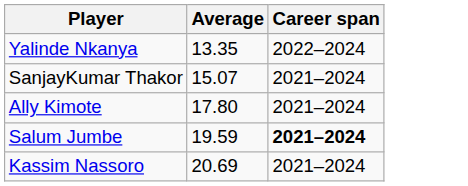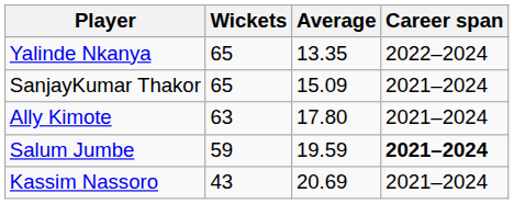 <table class="wikitable">
 <tr>
 <th>Player</th>
+<th>Wickets</th>
 <th>Average</th>
 <th>Career span</th>
 </tr>
 <tr>
 <td><a href='#'>Yalinde Nkanya</a></td>
+<td>65</td>
 <td>13.35</td>
 <td>2022–2024</td>
 </tr>
 <tr>
 <td>SanjayKumar Thakor</td>
-<td>15.07</td>
+<td>65</td>
+<td>15.09</td>
 <td>2021–2024</td>
 </tr>
 <tr>
 <td><a href='#'>Ally Kimote</a></td>
+<td>63</td>
 <td>17.80</td>
 <td>2021–2024</td>
 </tr>
 <tr>
 <td><a href='#'>Salum Jumbe</a></td>
+<td>59</td>
 <td>19.59</td>
 <td><strong>2021–2024</strong></td>
 </tr>
 <tr>
 <td><a href='#'>Kassim Nassoro</a></td>
+<td>43</td>
 <td>20.69</td>
 <td>2021–2024</td>
 </tr>
 </table>
